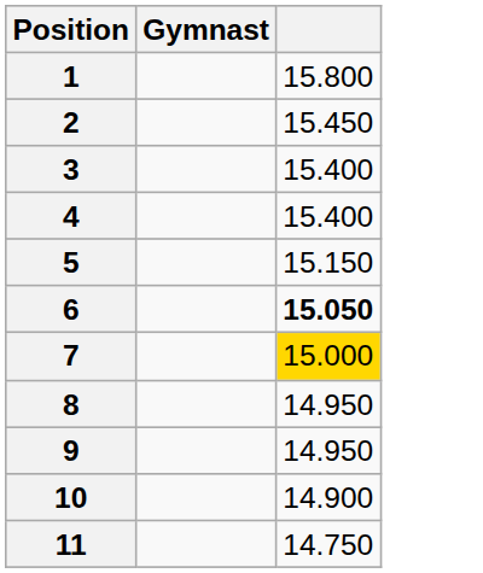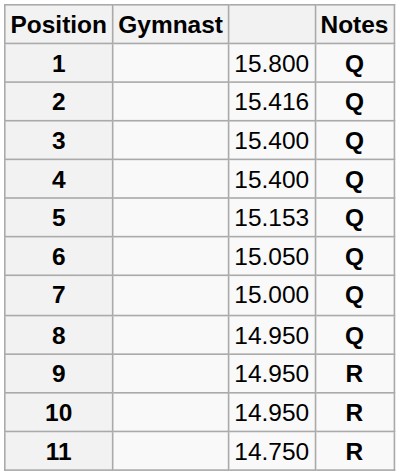 <table class="wikitable sortable" style="text-align:center; font-size:95%">
 <tr>
 <th scope=col>Position</th>
 <th scope=col>Gymnast</th>
 <th scope=col></th>
+<th scope=col>Notes</th>
 </tr>
 <tr>
 <th scope=row>1</th>
 <td align=left></td>
 <td>15.800</td>
+<td><strong>Q</strong></td>
 </tr>
 <tr>
 <th scope=row>2</th>
 <td align=left></td>
-<td>15.450</td>
+<td>15.416</td>
+<td><strong>Q</strong></td>
 </tr>
 <tr>
 <th scope=row>3</th>
 <td align=left></td>
 <td>15.400</td>
+<td><strong>Q</strong></td>
 </tr>
 <tr>
 <th scope=row>4</th>
 <td align=left></td>
 <td>15.400</td>
+<td><strong>Q</strong></td>
 </tr>
 <tr>
 <th scope=row>5</th>
 <td align=left></td>
-<td>15.150</td>
+<td>15.153</td>
+<td><strong>Q</strong></td>
 </tr>
 <tr>
 <th scope=row>6</th>
 <td align=left></td>
-<td><strong>15.050</strong></td>
+<td>15.050</td>
+<td><strong>Q</strong></td>
 </tr>
 <tr>
 <th scope=row>7</th>
 <td align=left></td>
-<td style="background: gold;">15.000</td>
+<td>15.000</td>
+<td><strong>Q</strong></td>
 </tr>
 <tr>
 <th scope=row>8</th>
 <td align=left></td>
 <td>14.950</td>
+<td><strong>Q</strong></td>
 </tr>
 <tr>
 <th scope=row>9</th>
 <td align=left></td>
 <td>14.950</td>
+<td><strong>R</strong></td>
 </tr>
 <tr>
 <th scope=row>10</th>
 <td align=left></td>
-<td>14.900</td>
+<td>14.950</td>
+<td><strong>R</strong></td>
 </tr>
 <tr>
 <th scope=row>11</th>
 <td align=left></td>
 <td>14.750</td>
+<td><strong>R</strong></td>
 </tr>
 </table>
